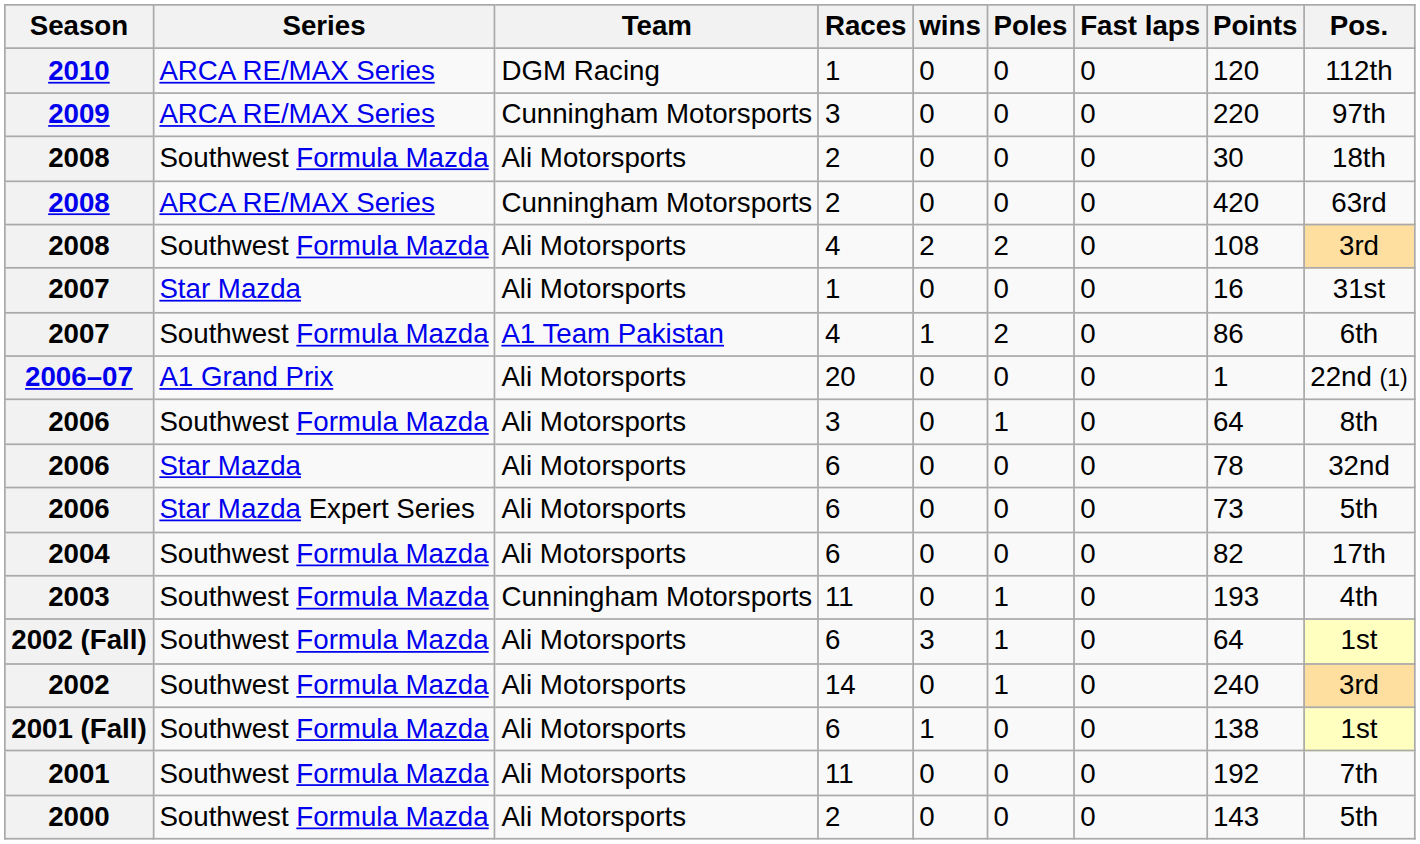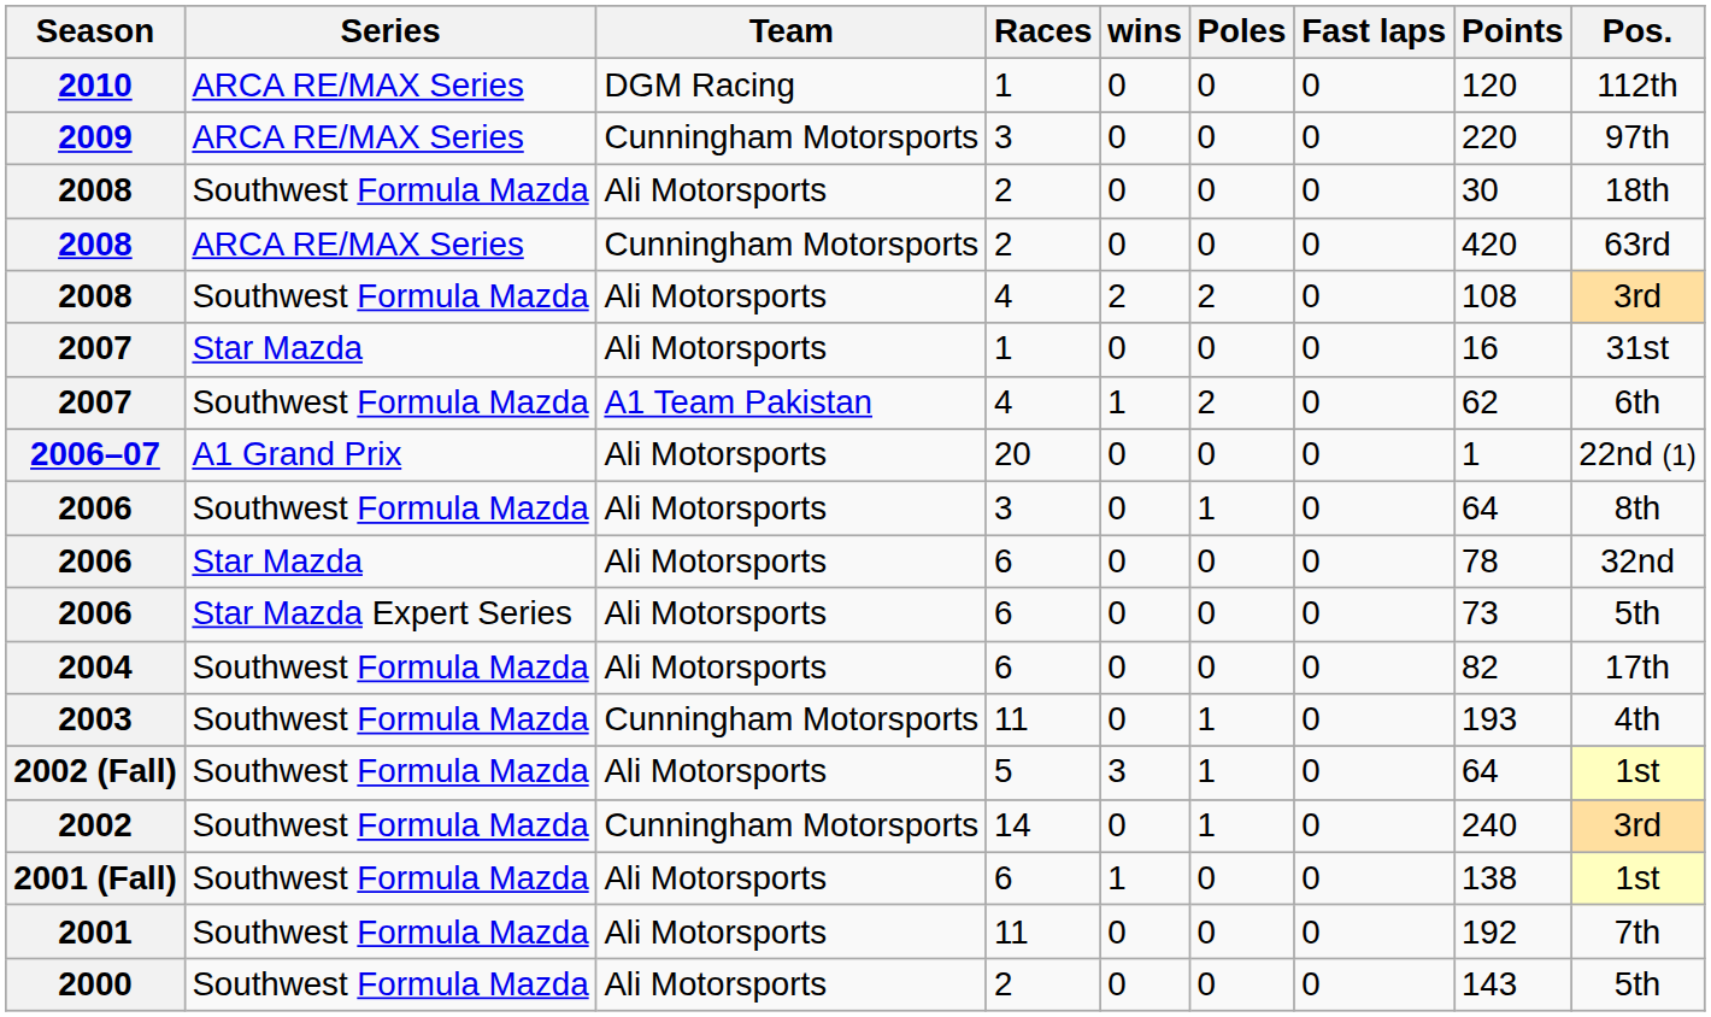 <table class="wikitable">
 <tr>
 <th>Season</th>
 <th>Series</th>
 <th>Team</th>
 <th>Races</th>
 <th>wins</th>
 <th>Poles</th>
 <th>Fast laps</th>
 <th>Points</th>
 <th>Pos.</th>
 </tr>
 <tr>
 <th><a href='#'>2010</a></th>
 <td><a href='#'>ARCA RE/MAX Series</a></td>
 <td>DGM Racing</td>
 <td>1</td>
 <td>0</td>
 <td>0</td>
 <td>0</td>
 <td>120</td>
 <td align="center">112th</td>
 </tr>
 <tr>
 <th><a href='#'>2009</a></th>
 <td><a href='#'>ARCA RE/MAX Series</a></td>
 <td>Cunningham Motorsports</td>
 <td>3</td>
 <td>0</td>
 <td>0</td>
 <td>0</td>
 <td>220</td>
 <td align="center">97th</td>
 </tr>
 <tr>
 <th>2008</th>
 <td>Southwest <a href='#'>Formula Mazda</a></td>
 <td>Ali Motorsports</td>
 <td>2</td>
 <td>0</td>
 <td>0</td>
 <td>0</td>
 <td>30</td>
 <td align="center">18th</td>
 </tr>
 <tr>
 <th><a href='#'>2008</a></th>
 <td><a href='#'>ARCA RE/MAX Series</a></td>
 <td>Cunningham Motorsports</td>
 <td>2</td>
 <td>0</td>
 <td>0</td>
 <td>0</td>
 <td>420</td>
 <td align="center">63rd</td>
 </tr>
 <tr>
 <th>2008</th>
 <td>Southwest <a href='#'>Formula Mazda</a></td>
 <td>Ali Motorsports</td>
 <td>4</td>
 <td>2</td>
 <td>2</td>
 <td>0</td>
 <td>108</td>
 <td style="background:#FFDF9F;" align="center">3rd</td>
 </tr>
 <tr>
 <th>2007</th>
 <td><a href='#'>Star Mazda</a></td>
 <td>Ali Motorsports</td>
 <td>1</td>
 <td>0</td>
 <td>0</td>
 <td>0</td>
 <td>16</td>
 <td align="center">31st</td>
 </tr>
 <tr>
 <th>2007</th>
 <td>Southwest <a href='#'>Formula Mazda</a></td>
 <td><a href='#'>A1 Team Pakistan</a></td>
 <td>4</td>
 <td>1</td>
 <td>2</td>
 <td>0</td>
-<td>86</td>
+<td>62</td>
 <td align="center">6th</td>
 </tr>
 <tr>
 <th><a href='#'>2006–07</a></th>
 <td><a href='#'>A1 Grand Prix</a></td>
 <td>Ali Motorsports</td>
 <td>20</td>
 <td>0</td>
 <td>0</td>
 <td>0</td>
 <td>1</td>
 <td align="center">22nd <small>(1)</small></td>
 </tr>
 <tr>
 <th>2006</th>
 <td>Southwest <a href='#'>Formula Mazda</a></td>
 <td>Ali Motorsports</td>
 <td>3</td>
 <td>0</td>
 <td>1</td>
 <td>0</td>
 <td>64</td>
 <td align="center">8th</td>
 </tr>
 <tr>
 <th>2006</th>
 <td><a href='#'>Star Mazda</a></td>
 <td>Ali Motorsports</td>
 <td>6</td>
 <td>0</td>
 <td>0</td>
 <td>0</td>
 <td>78</td>
 <td align="center">32nd</td>
 </tr>
 <tr>
 <th>2006</th>
 <td><a href='#'>Star Mazda</a> Expert Series</td>
 <td>Ali Motorsports</td>
 <td>6</td>
 <td>0</td>
 <td>0</td>
 <td>0</td>
 <td>73</td>
 <td align="center">5th</td>
 </tr>
 <tr>
 <th>2004</th>
 <td>Southwest <a href='#'>Formula Mazda</a></td>
 <td>Ali Motorsports</td>
 <td>6</td>
 <td>0</td>
 <td>0</td>
 <td>0</td>
 <td>82</td>
 <td align="center">17th</td>
 </tr>
 <tr>
 <th>2003</th>
 <td>Southwest <a href='#'>Formula Mazda</a></td>
 <td>Cunningham Motorsports</td>
 <td>11</td>
 <td>0</td>
 <td>1</td>
 <td>0</td>
 <td>193</td>
 <td align="center">4th</td>
 </tr>
 <tr>
 <th>2002 (Fall)</th>
 <td>Southwest <a href='#'>Formula Mazda</a></td>
 <td>Ali Motorsports</td>
-<td>6</td>
+<td>5</td>
 <td>3</td>
 <td>1</td>
 <td>0</td>
 <td>64</td>
 <td style="background:#FFFFBF;" align="center">1st</td>
 </tr>
 <tr>
 <th>2002</th>
 <td>Southwest <a href='#'>Formula Mazda</a></td>
-<td>Ali Motorsports</td>
+<td>Cunningham Motorsports</td>
 <td>14</td>
 <td>0</td>
 <td>1</td>
 <td>0</td>
 <td>240</td>
 <td style="background:#FFDF9F;" align="center">3rd</td>
 </tr>
 <tr>
 <th>2001 (Fall)</th>
 <td>Southwest <a href='#'>Formula Mazda</a></td>
 <td>Ali Motorsports</td>
 <td>6</td>
 <td>1</td>
 <td>0</td>
 <td>0</td>
 <td>138</td>
 <td style="background:#FFFFBF;" align="center">1st</td>
 </tr>
 <tr>
 <th>2001</th>
 <td>Southwest <a href='#'>Formula Mazda</a></td>
 <td>Ali Motorsports</td>
 <td>11</td>
 <td>0</td>
 <td>0</td>
 <td>0</td>
 <td>192</td>
 <td align="center">7th</td>
 </tr>
 <tr>
 <th>2000</th>
 <td>Southwest <a href='#'>Formula Mazda</a></td>
 <td>Ali Motorsports</td>
 <td>2</td>
 <td>0</td>
 <td>0</td>
 <td>0</td>
 <td>143</td>
 <td align="center">5th</td>
 </tr>
 </table>
